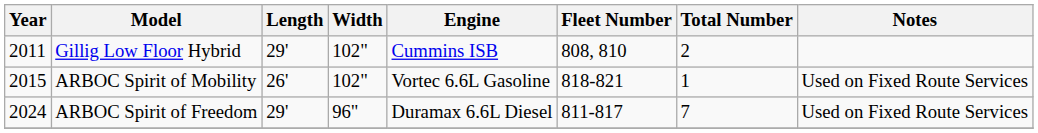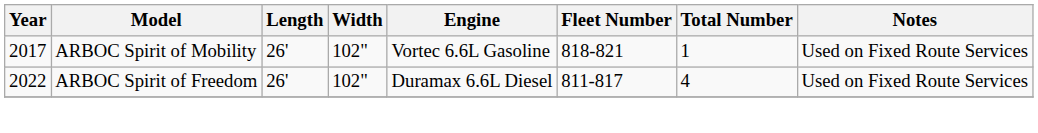 <table class="wikitable" style="font-size: 90%;" |>
 <tr>
 <th>Year</th>
 <th>Model</th>
 <th>Length</th>
 <th>Width</th>
 <th>Engine</th>
 <th>Fleet Number</th>
 <th>Total Number</th>
 <th>Notes</th>
 </tr>
 <tr>
-<td>2011</td>
-<td><a href='#'>Gillig Low Floor</a> Hybrid</td>
-<td>29'</td>
-<td>102"</td>
-<td><a href='#'>Cummins ISB</a></td>
-<td>808, 810</td>
-<td>2</td>
-<td></td>
-</tr>
-<tr>
-<td>2015</td>
+<td>2017</td>
 <td>ARBOC Spirit of Mobility</td>
 <td>26'</td>
 <td>102"</td>
 <td>Vortec 6.6L Gasoline</td>
 <td>818-821</td>
 <td>1</td>
 <td>Used on Fixed Route Services</td>
 </tr>
 <tr>
-<td>2024</td>
+<td>2022</td>
 <td>ARBOC Spirit of Freedom</td>
-<td>29'</td>
-<td>96"</td>
+<td>26'</td>
+<td>102"</td>
 <td>Duramax 6.6L Diesel</td>
 <td>811-817</td>
-<td>7</td>
+<td>4</td>
 <td>Used on Fixed Route Services</td>
 </tr>
 <tr>
 </tr>
 </table>
